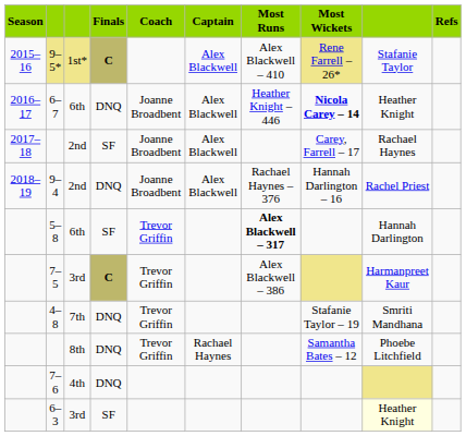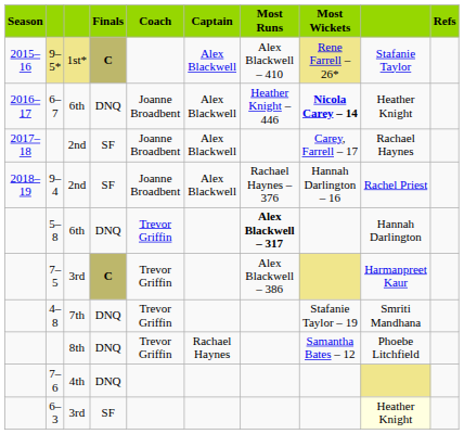 <table class="wikitable" style="font-size:100%">
 <tr>
 <th style="background:#96D701;">Season</th>
 <th style="background:#96D701;"></th>
 <th style="background:#96D701;"></th>
 <th style="background:#96D701;">Finals</th>
 <th style="background:#96D701;">Coach</th>
 <th style="background:#96D701;">Captain</th>
 <th style="background:#96D701;">Most Runs</th>
 <th style="background:#96D701;">Most Wickets</th>
 <th style="background:#96D701;"></th>
 <th style="background:#96D701;">Refs</th>
 </tr>
 <tr align=center>
 <td><a href='#'>2015–16</a></td>
 <td bgcolor="Khaki">9–5*</td>
 <td bgcolor="Khaki">1st*</td>
 <td bgcolor="DarkKhaki"><strong>C</strong></td>
 <td></td>
 <td><a href='#'>Alex Blackwell</a></td>
 <td>Alex Blackwell – 410</td>
 <td bgcolor="Khaki"><a href='#'>Rene Farrell</a> – 26*</td>
 <td><a href='#'>Stafanie Taylor</a></td>
 <td></td>
 </tr>
 <tr align=center>
 <td><a href='#'>2016–17</a></td>
 <td>6–7</td>
 <td>6th</td>
 <td>DNQ</td>
 <td>Joanne Broadbent</td>
 <td>Alex Blackwell</td>
 <td><a href='#'>Heather Knight</a> – 446</td>
 <td><strong><a href='#'>Nicola Carey</a> – 14</strong></td>
 <td>Heather Knight</td>
 <td></td>
 </tr>
 <tr align=center>
 <td><a href='#'>2017–18</a></td>
 <td></td>
 <td>2nd</td>
 <td>SF</td>
 <td>Joanne Broadbent</td>
 <td>Alex Blackwell</td>
 <td></td>
 <td><a href='#'>Carey</a>, <a href='#'>Farrell</a> – 17</td>
 <td>Rachael Haynes</td>
 <td></td>
 </tr>
 <tr align=center>
 <td><a href='#'>2018–19</a></td>
 <td>9–4</td>
 <td>2nd</td>
-<td>DNQ</td>
+<td>SF</td>
 <td>Joanne Broadbent</td>
 <td>Alex Blackwell</td>
 <td>Rachael Haynes – 376</td>
 <td>Hannah Darlington – 16</td>
 <td><a href='#'>Rachel Priest</a></td>
 <td></td>
 </tr>
 <tr align=center>
 <td></td>
 <td>5–8</td>
 <td>6th</td>
-<td>SF</td>
+<td>DNQ</td>
 <td><a href='#'>Trevor Griffin</a></td>
 <td></td>
 <td><strong>Alex Blackwell – 317</strong></td>
 <td></td>
 <td>Hannah Darlington</td>
 <td></td>
 </tr>
 <tr align=center>
 <td></td>
 <td>7–5</td>
 <td>3rd</td>
 <td bgcolor="DarkKhaki"><strong>C</strong></td>
 <td>Trevor Griffin</td>
 <td></td>
 <td>Alex Blackwell – 386</td>
 <td bgcolor="Khaki"></td>
 <td><a href='#'>Harmanpreet Kaur</a></td>
 <td></td>
 </tr>
 <tr align=center>
 <td></td>
 <td>4–8</td>
 <td>7th</td>
 <td>DNQ</td>
 <td>Trevor Griffin</td>
 <td></td>
 <td></td>
 <td>Stafanie Taylor – 19</td>
 <td>Smriti Mandhana</td>
 <td></td>
 </tr>
 <tr align=center>
 <td></td>
 <td></td>
 <td>8th</td>
 <td>DNQ</td>
 <td>Trevor Griffin</td>
 <td>Rachael Haynes</td>
 <td></td>
 <td><a href='#'>Samantha Bates</a> – 12</td>
 <td>Phoebe Litchfield</td>
 <td></td>
 </tr>
 <tr align=center>
 <td></td>
 <td>7–6</td>
 <td>4th</td>
 <td>DNQ</td>
 <td></td>
 <td></td>
 <td></td>
 <td></td>
 <td bgcolor="Khaki"></td>
 <td></td>
 </tr>
 <tr align=center>
 <td></td>
 <td>6–3</td>
 <td>3rd</td>
 <td>SF</td>
 <td></td>
 <td></td>
 <td></td>
 <td></td>
 <td style="background: lightyellow;">Heather Knight</td>
 <td></td>
 </tr>
 </table>
